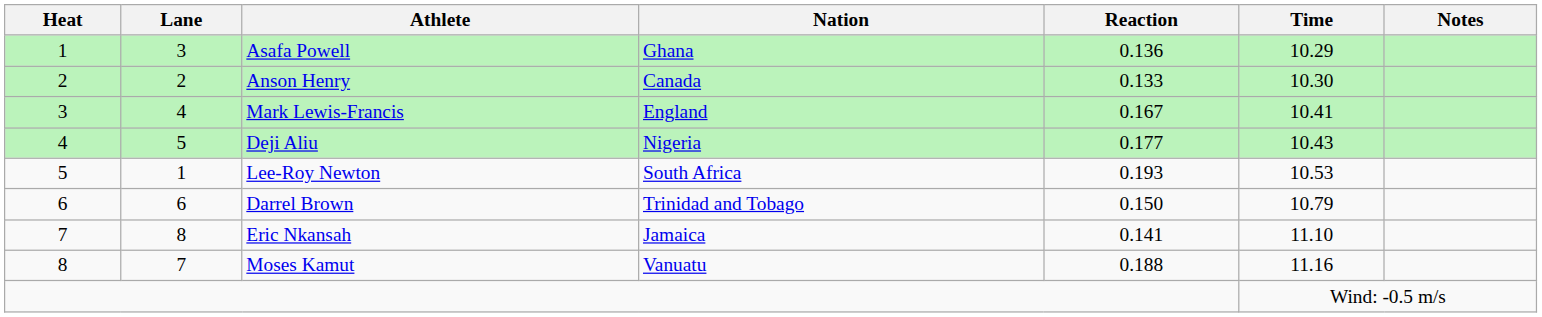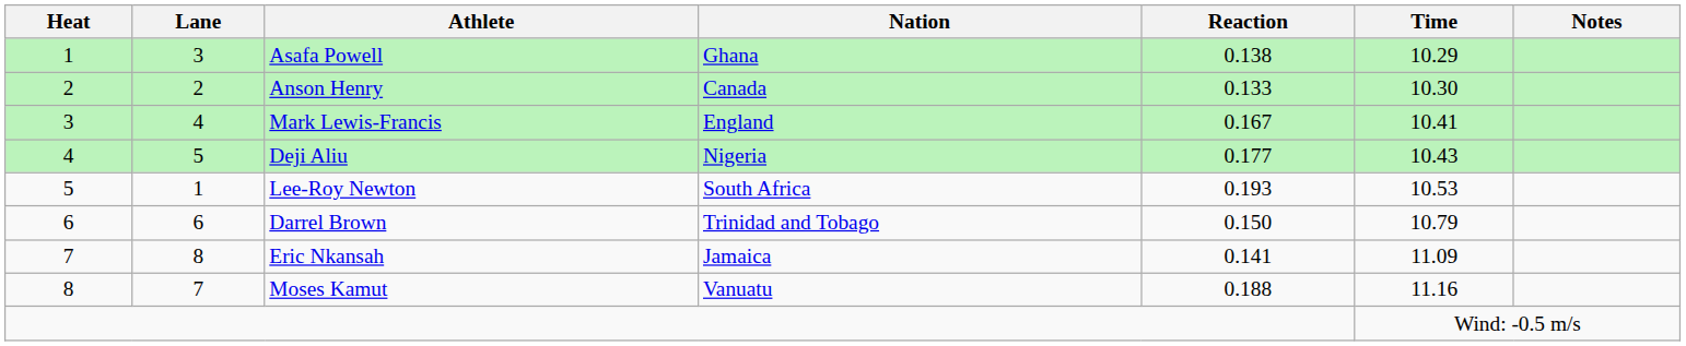 <table class="wikitable sortable" style="text-align:center;width: 80%">
 <tr>
 <th>Heat</th>
 <th>Lane</th>
 <th>Athlete</th>
 <th>Nation</th>
 <th>Reaction</th>
 <th>Time</th>
 <th>Notes</th>
 </tr>
 <tr bgcolor="#bbf3bb">
 <td>1</td>
 <td>3</td>
 <td align="left"><a href='#'>Asafa Powell</a></td>
 <td align="left"> <a href='#'>Ghana</a></td>
-<td>0.136</td>
+<td>0.138</td>
 <td>10.29</td>
 <td></td>
 </tr>
 <tr bgcolor="#bbf3bb">
 <td>2</td>
 <td>2</td>
 <td align="left"><a href='#'>Anson Henry</a></td>
 <td align="left"> <a href='#'>Canada</a></td>
 <td>0.133</td>
 <td>10.30</td>
 <td></td>
 </tr>
 <tr bgcolor="#bbf3bb">
 <td>3</td>
 <td>4</td>
 <td align="left"><a href='#'>Mark Lewis-Francis</a></td>
 <td align="left"> <a href='#'>England</a></td>
 <td>0.167</td>
 <td>10.41</td>
 <td></td>
 </tr>
 <tr bgcolor="#bbf3bb">
 <td>4</td>
 <td>5</td>
 <td align="left"><a href='#'>Deji Aliu</a></td>
 <td align="left"> <a href='#'>Nigeria</a></td>
 <td>0.177</td>
 <td>10.43</td>
 <td></td>
 </tr>
 <tr>
 <td>5</td>
 <td>1</td>
 <td align="left"><a href='#'>Lee-Roy Newton</a></td>
 <td align="left"> <a href='#'>South Africa</a></td>
 <td>0.193</td>
 <td>10.53</td>
 <td></td>
 </tr>
 <tr>
 <td>6</td>
 <td>6</td>
 <td align="left"><a href='#'>Darrel Brown</a></td>
 <td align="left"> <a href='#'>Trinidad and Tobago</a></td>
 <td>0.150</td>
 <td>10.79</td>
 <td></td>
 </tr>
 <tr>
 <td>7</td>
 <td>8</td>
 <td align="left"><a href='#'>Eric Nkansah</a></td>
 <td align="left"> <a href='#'>Jamaica</a></td>
 <td>0.141</td>
-<td>11.10</td>
+<td>11.09</td>
 <td></td>
 </tr>
 <tr>
 <td>8</td>
 <td>7</td>
 <td align="left"><a href='#'>Moses Kamut</a></td>
 <td align="left"> <a href='#'>Vanuatu</a></td>
 <td>0.188</td>
 <td>11.16</td>
 <td></td>
 </tr>
 <tr>
 <td colspan="5"></td>
 <td colspan="2">Wind: -0.5 m/s</td>
 </tr>
 </table>
